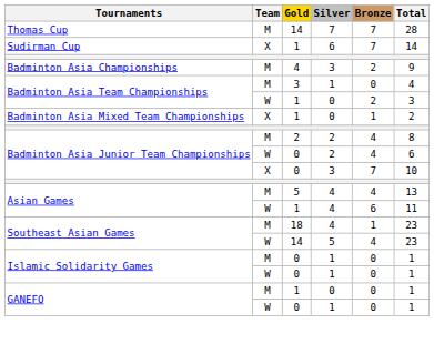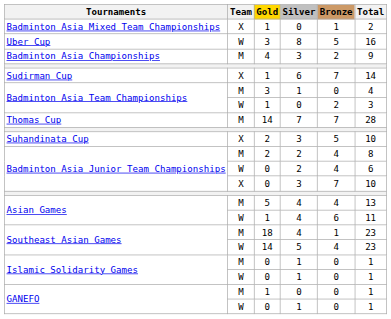 <table class="wikitable" style="text-align:center; background:white">
 <tr>
 <th>Tournaments</th>
 <th>Team</th>
 <th style=background:#FFD700>Gold</th>
 <th style=background:#C0C0C0>Silver</th>
 <th style=background:#CC9966>Bronze</th>
 <th>Total</th>
 </tr>
 <tr>
-<td align=left><a href='#'>Thomas Cup</a></td>
+<td align=left><a href='#'>Badminton Asia Mixed Team Championships</a></td>
+<td>X</td>
+<td>1</td>
+<td>0</td>
+<td>1</td>
+<td>2</td>
+</tr>
+<tr>
+<td align=left><a href='#'>Uber Cup</a></td>
+<td>W</td>
+<td>3</td>
+<td>8</td>
+<td>5</td>
+<td>16</td>
+</tr>
+<tr>
+<td align=left><a href='#'>Badminton Asia Championships</a></td>
 <td>M</td>
-<td>14</td>
-<td>7</td>
-<td>7</td>
-<td>28</td>
+<td>4</td>
+<td>3</td>
+<td>2</td>
+<td>9</td>
+</tr>
+<tr>
+<th colspan="6"></th>
 </tr>
 <tr>
 <td align=left><a href='#'>Sudirman Cup</a></td>
 <td>X</td>
 <td>1</td>
 <td>6</td>
 <td>7</td>
 <td>14</td>
-</tr>
-<tr>
-<th colspan="6"></th>
-</tr>
-<tr>
-<td align=left><a href='#'>Badminton Asia Championships</a></td>
-<td>M</td>
-<td>4</td>
-<td>3</td>
-<td>2</td>
-<td>9</td>
 </tr>
 <tr>
 <td rowspan=2 align=left><a href='#'>Badminton Asia Team Championships</a></td>
 <td>M</td>
 <td>3</td>
 <td>1</td>
 <td>0</td>
 <td>4</td>
 </tr>
 <tr>
 <td>W</td>
 <td>1</td>
 <td>0</td>
 <td>2</td>
 <td>3</td>
 </tr>
 <tr>
-<td align=left><a href='#'>Badminton Asia Mixed Team Championships</a></td>
-<td>X</td>
-<td>1</td>
-<td>0</td>
-<td>1</td>
-<td>2</td>
+<td align=left><a href='#'>Thomas Cup</a></td>
+<td>M</td>
+<td>14</td>
+<td>7</td>
+<td>7</td>
+<td>28</td>
 </tr>
 <tr>
 <th colspan="6"></th>
+</tr>
+<tr>
+<td align=left><a href='#'>Suhandinata Cup</a></td>
+<td>X</td>
+<td>2</td>
+<td>3</td>
+<td>5</td>
+<td>10</td>
 </tr>
 <tr>
 <td rowspan=3 align=left><a href='#'>Badminton Asia Junior Team Championships</a></td>
 <td>M</td>
 <td>2</td>
 <td>2</td>
 <td>4</td>
 <td>8</td>
 </tr>
 <tr>
 <td>W</td>
 <td>0</td>
 <td>2</td>
 <td>4</td>
 <td>6</td>
 </tr>
 <tr>
 <td>X</td>
 <td>0</td>
 <td>3</td>
 <td>7</td>
 <td>10</td>
 </tr>
 <tr>
 <th colspan="6"></th>
 </tr>
 <tr>
 <td rowspan=2 align=left><a href='#'>Asian Games</a></td>
 <td>M</td>
 <td>5</td>
 <td>4</td>
 <td>4</td>
 <td>13</td>
 </tr>
 <tr>
 <td>W</td>
 <td>1</td>
 <td>4</td>
 <td>6</td>
 <td>11</td>
 </tr>
 <tr>
 <td rowspan=2 align=left><a href='#'>Southeast Asian Games</a></td>
 <td>M</td>
 <td>18</td>
 <td>4</td>
 <td>1</td>
 <td>23</td>
 </tr>
 <tr>
 <td>W</td>
 <td>14</td>
 <td>5</td>
 <td>4</td>
 <td>23</td>
 </tr>
 <tr>
 <td rowspan=2 align=left><a href='#'>Islamic Solidarity Games</a></td>
 <td>M</td>
 <td>0</td>
 <td>1</td>
 <td>0</td>
 <td>1</td>
 </tr>
 <tr>
 <td>W</td>
 <td>0</td>
 <td>1</td>
 <td>0</td>
 <td>1</td>
 </tr>
 <tr>
 <td rowspan=2 align=left><a href='#'>GANEFO</a></td>
 <td>M</td>
 <td>1</td>
 <td>0</td>
 <td>0</td>
 <td>1</td>
 </tr>
 <tr>
 <td>W</td>
 <td>0</td>
 <td>1</td>
 <td>0</td>
 <td>1</td>
 </tr>
 </table>
